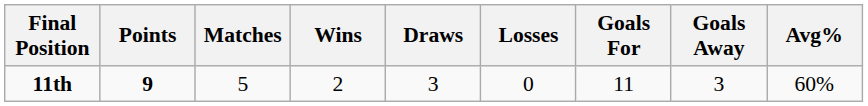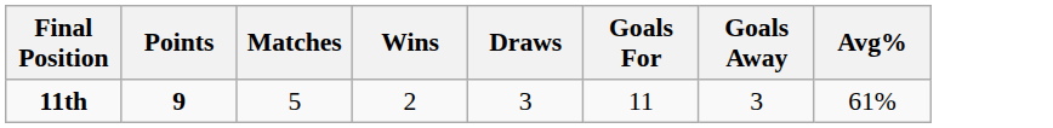 <table class="wikitable" style="font-size: 95%; text-align: center;">
 <tr>
 <th width=60>Final Position</th>
 <th width=60>Points</th>
 <th width=60>Matches</th>
 <th width=60>Wins</th>
 <th width=60>Draws</th>
-<th width=60>Losses</th>
 <th width=60>Goals For</th>
 <th width=60>Goals Away</th>
 <th width=60>Avg%</th>
 </tr>
 <tr>
 <td><strong>11th</strong></td>
 <td><strong>9</strong></td>
 <td>5</td>
 <td>2</td>
 <td>3</td>
-<td>0</td>
 <td>11</td>
 <td>3</td>
-<td>60%</td>
+<td>61%</td>
 </tr>
 </table>
